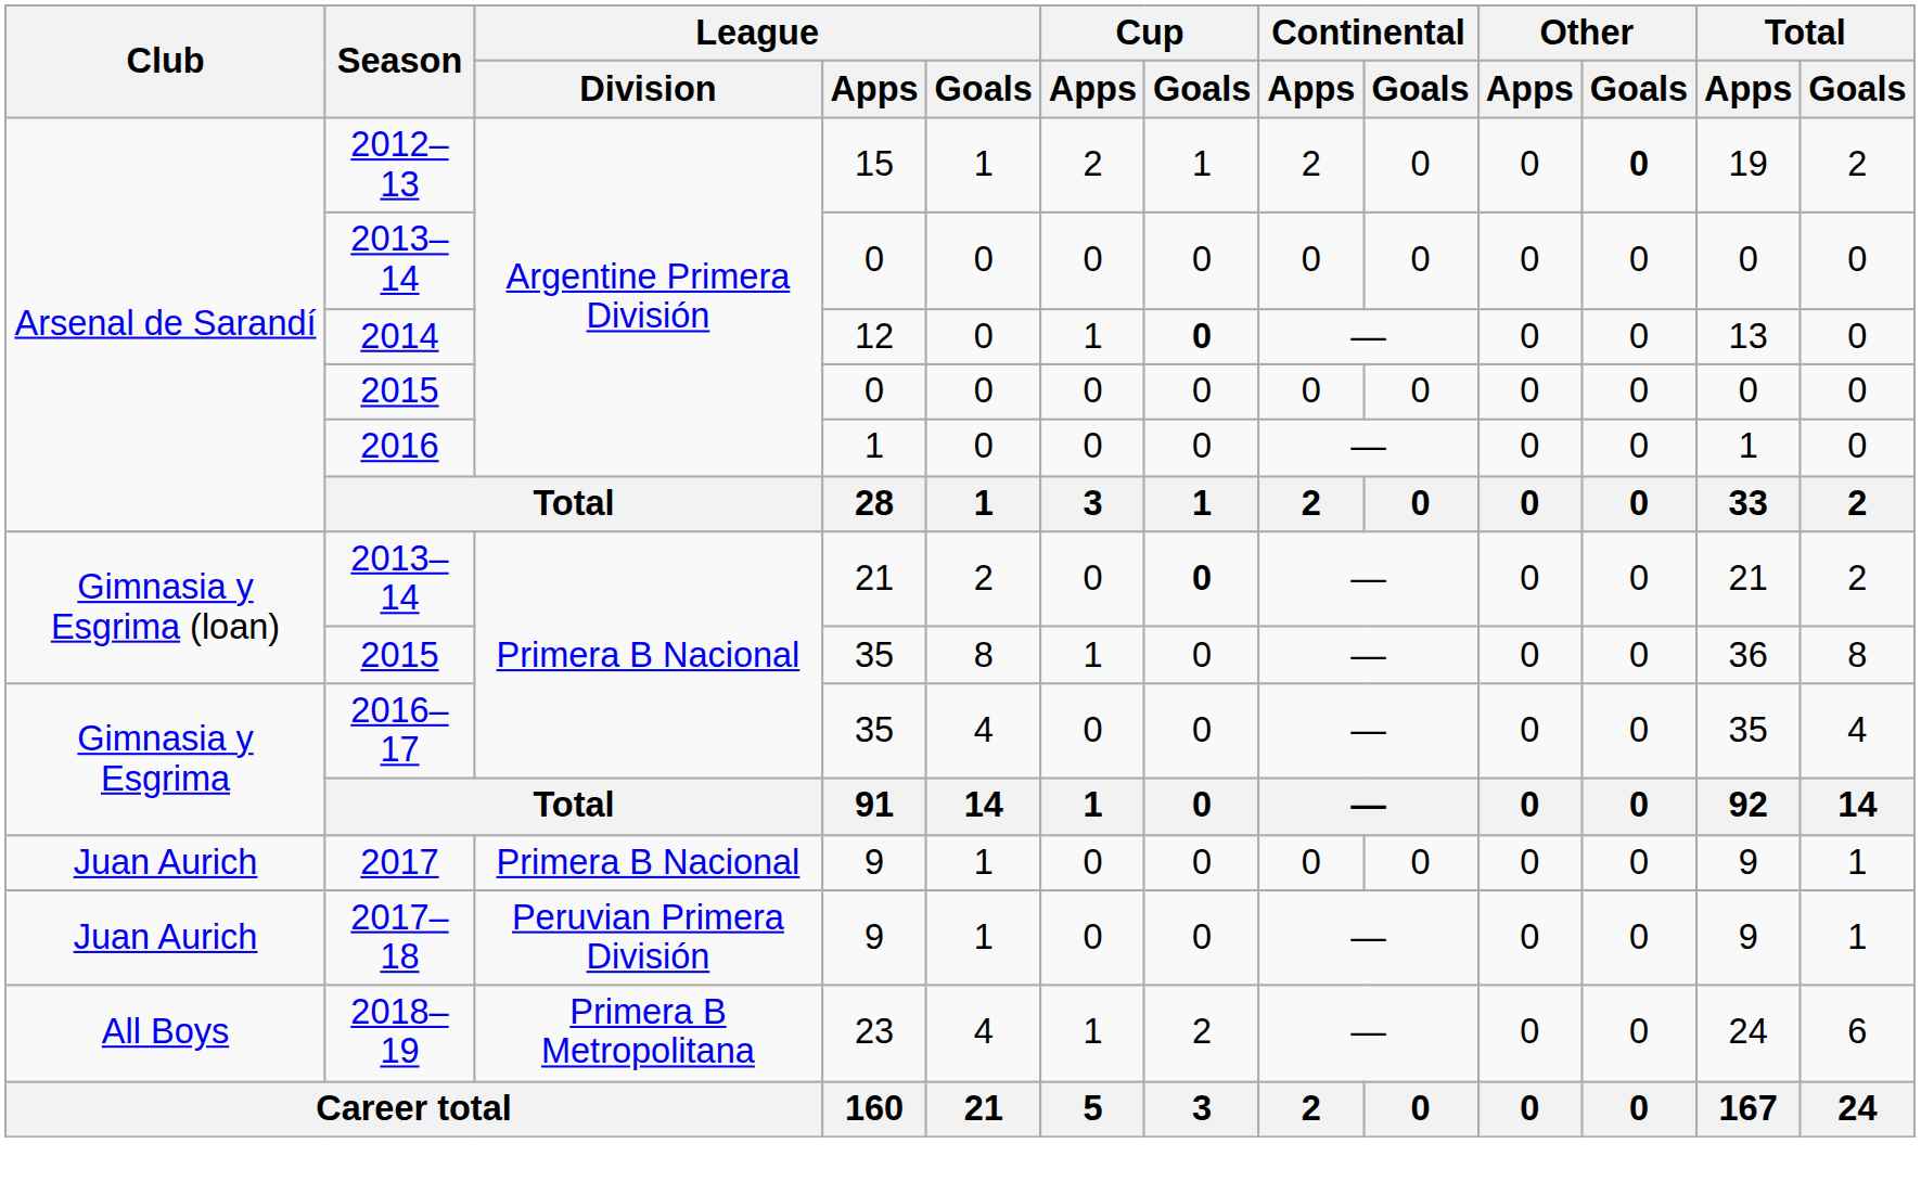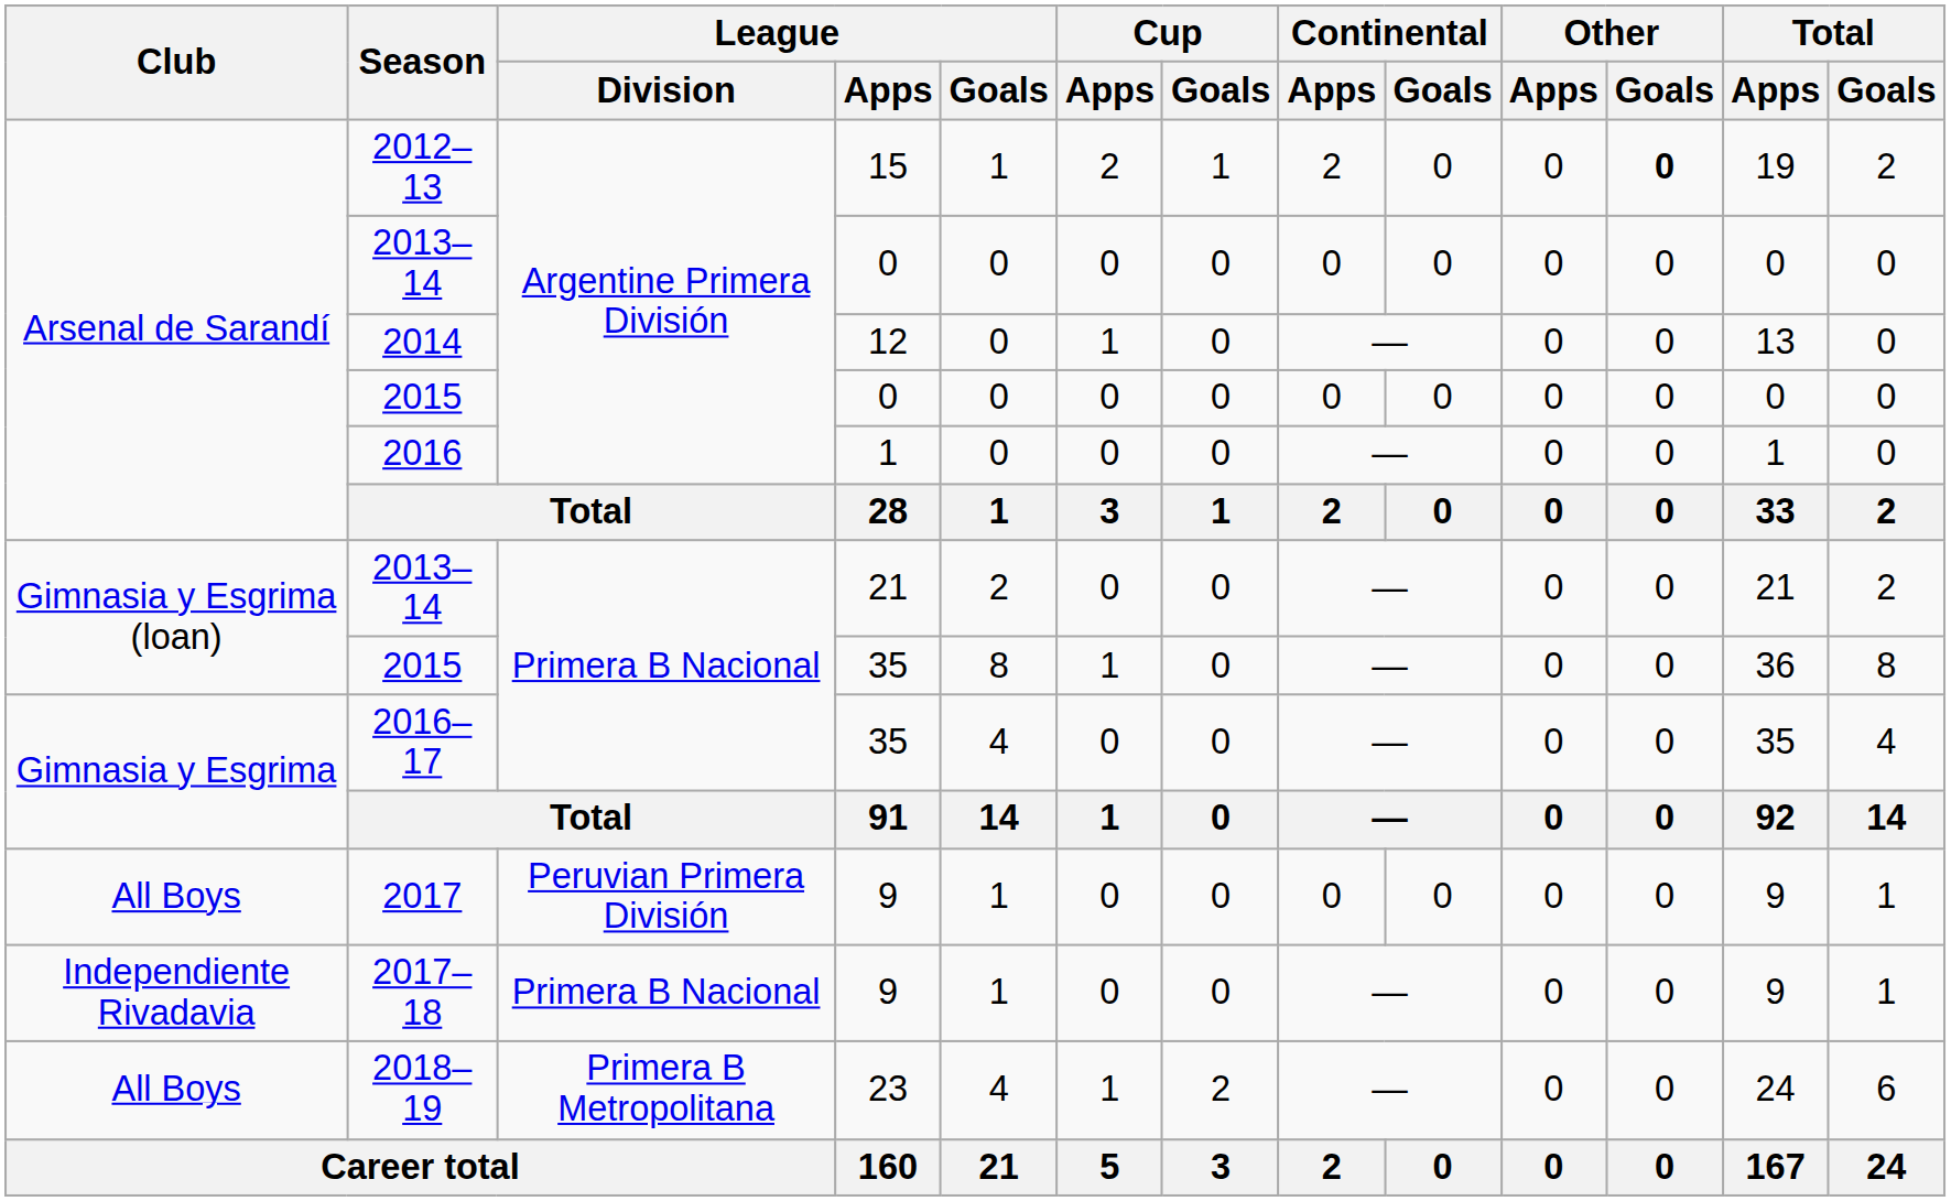 <table class="wikitable" style="text-align:center">
 <tr>
 <th rowspan="2">Club</th>
 <th rowspan="2">Season</th>
 <th colspan="3">League</th>
 <th colspan="2">Cup</th>
 <th colspan="2">Continental</th>
 <th colspan="2">Other</th>
 <th colspan="2">Total</th>
 </tr>
 <tr>
 <th>Division</th>
 <th>Apps</th>
 <th>Goals</th>
 <th>Apps</th>
 <th>Goals</th>
 <th>Apps</th>
 <th>Goals</th>
 <th>Apps</th>
 <th>Goals</th>
 <th>Apps</th>
 <th>Goals</th>
 </tr>
 <tr>
 <td rowspan="6"><a href='#'>Arsenal de Sarandí</a></td>
 <td><a href='#'>2012–13</a></td>
 <td rowspan="5"><a href='#'>Argentine Primera División</a></td>
 <td>15</td>
 <td>1</td>
 <td>2</td>
 <td>1</td>
 <td>2</td>
 <td>0</td>
 <td>0</td>
 <td><strong>0</strong></td>
 <td>19</td>
 <td>2</td>
 </tr>
 <tr>
 <td><a href='#'>2013–14</a></td>
 <td>0</td>
 <td>0</td>
 <td>0</td>
 <td>0</td>
 <td>0</td>
 <td>0</td>
 <td>0</td>
 <td>0</td>
 <td>0</td>
 <td>0</td>
 </tr>
 <tr>
 <td><a href='#'>2014</a></td>
 <td>12</td>
 <td>0</td>
 <td>1</td>
-<td><strong>0</strong></td>
+<td>0</td>
 <td colspan="2">—</td>
 <td>0</td>
 <td>0</td>
 <td>13</td>
 <td>0</td>
 </tr>
 <tr>
 <td><a href='#'>2015</a></td>
 <td>0</td>
 <td>0</td>
 <td>0</td>
 <td>0</td>
 <td>0</td>
 <td>0</td>
 <td>0</td>
 <td>0</td>
 <td>0</td>
 <td>0</td>
 </tr>
 <tr>
 <td><a href='#'>2016</a></td>
 <td>1</td>
 <td>0</td>
 <td>0</td>
 <td>0</td>
 <td colspan="2">—</td>
 <td>0</td>
 <td>0</td>
 <td>1</td>
 <td>0</td>
 </tr>
 <tr>
 <th colspan="2">Total</th>
 <th>28</th>
 <th>1</th>
 <th>3</th>
 <th>1</th>
 <th>2</th>
 <th>0</th>
 <th>0</th>
 <th>0</th>
 <th>33</th>
 <th>2</th>
 </tr>
 <tr>
 <td rowspan="2"><a href='#'>Gimnasia y Esgrima</a> (loan)</td>
 <td><a href='#'>2013–14</a></td>
 <td rowspan="3"><a href='#'>Primera B Nacional</a></td>
 <td>21</td>
 <td>2</td>
 <td>0</td>
-<td><strong>0</strong></td>
+<td>0</td>
 <td colspan="2">—</td>
 <td>0</td>
 <td>0</td>
 <td>21</td>
 <td>2</td>
 </tr>
 <tr>
 <td><a href='#'>2015</a></td>
 <td>35</td>
 <td>8</td>
 <td>1</td>
 <td>0</td>
 <td colspan="2">—</td>
 <td>0</td>
 <td>0</td>
 <td>36</td>
 <td>8</td>
 </tr>
 <tr>
 <td rowspan="2"><a href='#'>Gimnasia y Esgrima</a></td>
 <td><a href='#'>2016–17</a></td>
 <td>35</td>
 <td>4</td>
 <td>0</td>
 <td>0</td>
 <td colspan="2">—</td>
 <td>0</td>
 <td>0</td>
 <td>35</td>
 <td>4</td>
 </tr>
 <tr>
 <th colspan="2">Total</th>
 <th>91</th>
 <th>14</th>
 <th>1</th>
 <th>0</th>
 <th colspan="2">—</th>
 <th>0</th>
 <th>0</th>
 <th>92</th>
 <th>14</th>
 </tr>
 <tr>
-<td rowspan="1"><a href='#'>Juan Aurich</a></td>
+<td rowspan="1"><a href='#'>All Boys</a></td>
 <td><a href='#'>2017</a></td>
-<td rowspan="1"><a href='#'>Primera B Nacional</a></td>
+<td rowspan="1"><a href='#'>Peruvian Primera División</a></td>
 <td>9</td>
 <td>1</td>
 <td>0</td>
 <td>0</td>
 <td>0</td>
 <td>0</td>
 <td>0</td>
 <td>0</td>
 <td>9</td>
 <td>1</td>
 </tr>
 <tr>
-<td rowspan="1"><a href='#'>Juan Aurich</a></td>
+<td rowspan="1"><a href='#'>Independiente Rivadavia</a></td>
 <td><a href='#'>2017–18</a></td>
-<td rowspan="1"><a href='#'>Peruvian Primera División</a></td>
+<td rowspan="1"><a href='#'>Primera B Nacional</a></td>
 <td>9</td>
 <td>1</td>
 <td>0</td>
 <td>0</td>
 <td colspan="2">—</td>
 <td>0</td>
 <td>0</td>
 <td>9</td>
 <td>1</td>
 </tr>
 <tr>
 <td rowspan="1"><a href='#'>All Boys</a></td>
 <td><a href='#'>2018–19</a></td>
 <td rowspan="1"><a href='#'>Primera B Metropolitana</a></td>
 <td>23</td>
 <td>4</td>
 <td>1</td>
 <td>2</td>
 <td colspan="2">—</td>
 <td>0</td>
 <td>0</td>
 <td>24</td>
 <td>6</td>
 </tr>
 <tr>
 <th colspan="3">Career total</th>
 <th>160</th>
 <th>21</th>
 <th>5</th>
 <th>3</th>
 <th>2</th>
 <th>0</th>
 <th>0</th>
 <th>0</th>
 <th>167</th>
 <th>24</th>
 </tr>
 </table>
